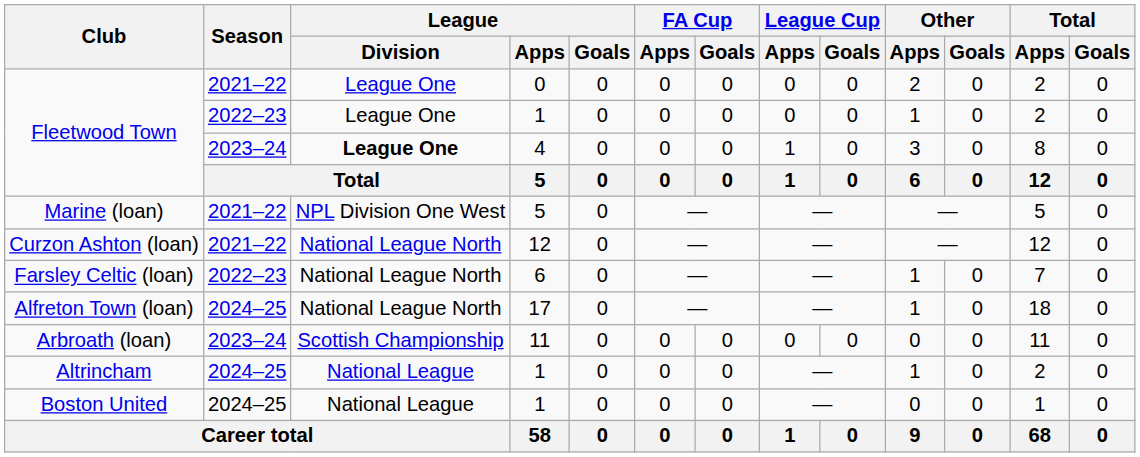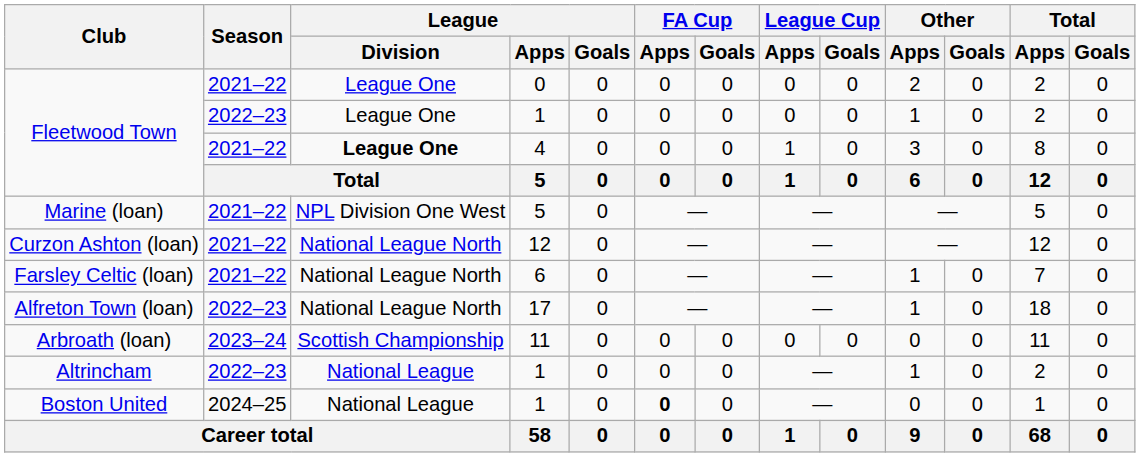 <table class=wikitable style="text-align: center;">
 <tr>
 <th rowspan=2>Club</th>
 <th rowspan=2>Season</th>
 <th colspan=3>League</th>
 <th colspan=2><a href='#'>FA Cup</a></th>
 <th colspan=2><a href='#'>League Cup</a></th>
 <th colspan=2>Other</th>
 <th colspan=2>Total</th>
 </tr>
 <tr>
 <th>Division</th>
 <th>Apps</th>
 <th>Goals</th>
 <th>Apps</th>
 <th>Goals</th>
 <th>Apps</th>
 <th>Goals</th>
 <th>Apps</th>
 <th>Goals</th>
 <th>Apps</th>
 <th>Goals</th>
 </tr>
 <tr>
 <td rowspan=4><a href='#'>Fleetwood Town</a></td>
 <td><a href='#'>2021–22</a></td>
 <td><a href='#'>League One</a></td>
 <td>0</td>
 <td>0</td>
 <td>0</td>
 <td>0</td>
 <td>0</td>
 <td>0</td>
 <td>2</td>
 <td>0</td>
 <td>2</td>
 <td>0</td>
 </tr>
 <tr>
 <td><a href='#'>2022–23</a></td>
 <td>League One</td>
 <td>1</td>
 <td>0</td>
 <td>0</td>
 <td>0</td>
 <td>0</td>
 <td>0</td>
 <td>1</td>
 <td>0</td>
 <td>2</td>
 <td>0</td>
 </tr>
 <tr>
-<td><a href='#'>2023–24</a></td>
+<td><a href='#'>2021–22</a></td>
 <td><strong>League One</strong></td>
 <td>4</td>
 <td>0</td>
 <td>0</td>
 <td>0</td>
 <td>1</td>
 <td>0</td>
 <td>3</td>
 <td>0</td>
 <td>8</td>
 <td>0</td>
 </tr>
 <tr>
 <th colspan=2>Total</th>
 <th>5</th>
 <th>0</th>
 <th>0</th>
 <th>0</th>
 <th>1</th>
 <th>0</th>
 <th>6</th>
 <th>0</th>
 <th>12</th>
 <th>0</th>
 </tr>
 <tr>
 <td><a href='#'>Marine</a> (loan)</td>
 <td><a href='#'>2021–22</a></td>
 <td><a href='#'>NPL</a> Division One West</td>
 <td>5</td>
 <td>0</td>
 <td colspan="2">—</td>
 <td colspan="2">—</td>
 <td colspan="2">—</td>
 <td>5</td>
 <td>0</td>
 </tr>
 <tr>
 <td><a href='#'>Curzon Ashton</a> (loan)</td>
 <td><a href='#'>2021–22</a></td>
 <td><a href='#'>National League North</a></td>
 <td>12</td>
 <td>0</td>
 <td colspan=2>—</td>
 <td colspan=2>—</td>
 <td colspan=2>—</td>
 <td>12</td>
 <td>0</td>
 </tr>
 <tr>
 <td><a href='#'>Farsley Celtic</a> (loan)</td>
-<td><a href='#'>2022–23</a></td>
+<td><a href='#'>2021–22</a></td>
 <td>National League North</td>
 <td>6</td>
 <td>0</td>
 <td colspan=2>—</td>
 <td colspan=2>—</td>
 <td>1</td>
 <td>0</td>
 <td>7</td>
 <td>0</td>
 </tr>
 <tr>
 <td><a href='#'>Alfreton Town</a> (loan)</td>
-<td><a href='#'>2024–25</a></td>
+<td><a href='#'>2022–23</a></td>
 <td>National League North</td>
 <td>17</td>
 <td>0</td>
 <td colspan=2>—</td>
 <td colspan=2>—</td>
 <td>1</td>
 <td>0</td>
 <td>18</td>
 <td>0</td>
 </tr>
 <tr>
 <td><a href='#'>Arbroath</a> (loan)</td>
 <td><a href='#'>2023–24</a></td>
 <td><a href='#'>Scottish Championship</a></td>
 <td>11</td>
 <td>0</td>
 <td>0</td>
 <td>0</td>
 <td>0</td>
 <td>0</td>
 <td>0</td>
 <td>0</td>
 <td>11</td>
 <td>0</td>
 </tr>
 <tr>
 <td><a href='#'>Altrincham</a></td>
-<td><a href='#'>2024–25</a></td>
+<td><a href='#'>2022–23</a></td>
 <td><a href='#'>National League</a></td>
 <td>1</td>
 <td>0</td>
 <td>0</td>
 <td>0</td>
 <td colspan="2">—</td>
 <td>1</td>
 <td>0</td>
 <td>2</td>
 <td>0</td>
 </tr>
 <tr>
 <td><a href='#'>Boston United</a></td>
 <td>2024–25</td>
 <td>National League</td>
 <td>1</td>
 <td>0</td>
-<td>0</td>
+<td><strong>0</strong></td>
 <td>0</td>
 <td colspan="2">—</td>
 <td>0</td>
 <td>0</td>
 <td>1</td>
 <td>0</td>
 </tr>
 <tr>
 <th colspan=3>Career total</th>
 <th>58</th>
 <th>0</th>
 <th>0</th>
 <th>0</th>
 <th>1</th>
 <th>0</th>
 <th>9</th>
 <th>0</th>
 <th>68</th>
 <th>0</th>
 </tr>
 </table>
